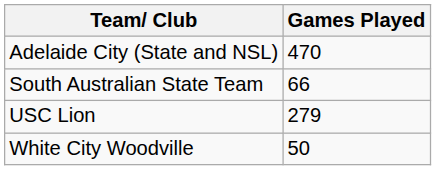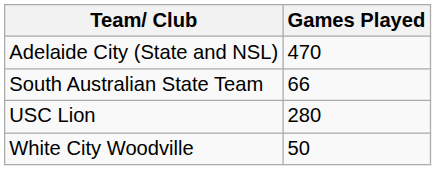 <table class="wikitable">
 <tr>
 <th>Team/ Club</th>
 <th>Games Played</th>
 </tr>
 <tr>
 <td>Adelaide City (State and NSL)</td>
 <td>470</td>
 </tr>
 <tr>
 <td>South Australian State Team</td>
 <td>66</td>
 </tr>
 <tr>
 <td>USC Lion</td>
-<td>279</td>
+<td>280</td>
 </tr>
 <tr>
 <td>White City Woodville</td>
 <td>50</td>
 </tr>
 </table>
